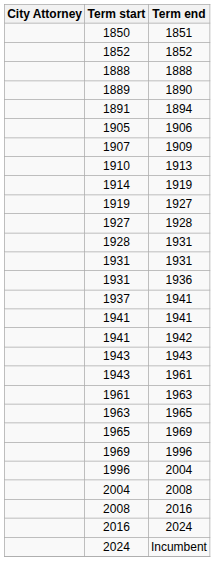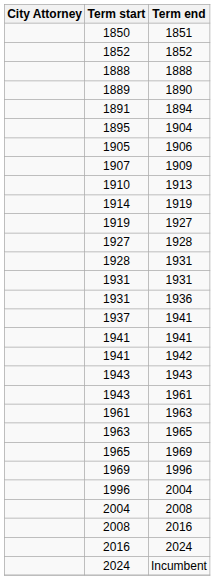 <table class="wikitable sortable">
 <tr>
 <th>City Attorney</th>
 <th>Term start</th>
 <th>Term end</th>
 </tr>
 <tr>
 <td></td>
 <td align=center>1850</td>
 <td align=center>1851</td>
 </tr>
 <tr>
 <td></td>
 <td align=center>1852</td>
 <td align=center>1852</td>
 </tr>
 <tr>
 <td></td>
 <td align=center>1888</td>
 <td align=center>1888</td>
 </tr>
 <tr>
 <td></td>
 <td align=center>1889</td>
 <td align=center>1890</td>
 </tr>
 <tr>
 <td></td>
 <td align=center>1891</td>
 <td align=center>1894</td>
+</tr>
+<tr>
+<td></td>
+<td align=center>1895</td>
+<td align=center>1904</td>
 </tr>
 <tr>
 <td></td>
 <td align=center>1905</td>
 <td align=center>1906</td>
 </tr>
 <tr>
 <td></td>
 <td align=center>1907</td>
 <td align=center>1909</td>
 </tr>
 <tr>
 <td></td>
 <td align=center>1910</td>
 <td align=center>1913</td>
 </tr>
 <tr>
 <td></td>
 <td align=center>1914</td>
 <td align=center>1919</td>
 </tr>
 <tr>
 <td></td>
 <td align=center>1919</td>
 <td align=center>1927</td>
 </tr>
 <tr>
 <td></td>
 <td align=center>1927</td>
 <td align=center>1928</td>
 </tr>
 <tr>
 <td></td>
 <td align=center>1928</td>
 <td align=center>1931</td>
 </tr>
 <tr>
 <td></td>
 <td align=center>1931</td>
 <td align=center>1931</td>
 </tr>
 <tr>
 <td></td>
 <td align=center>1931</td>
 <td align=center>1936</td>
 </tr>
 <tr>
 <td></td>
 <td align=center>1937</td>
 <td align=center>1941</td>
 </tr>
 <tr>
 <td></td>
 <td align=center>1941</td>
 <td align=center>1941</td>
 </tr>
 <tr>
 <td></td>
 <td align=center>1941</td>
 <td align=center>1942</td>
 </tr>
 <tr>
 <td></td>
 <td align=center>1943</td>
 <td align=center>1943</td>
 </tr>
 <tr>
 <td></td>
 <td align=center>1943</td>
 <td align=center>1961</td>
 </tr>
 <tr>
 <td></td>
 <td align=center>1961</td>
 <td align=center>1963</td>
 </tr>
 <tr>
 <td></td>
 <td align=center>1963</td>
 <td align=center>1965</td>
 </tr>
 <tr>
 <td></td>
 <td align=center>1965</td>
 <td align=center>1969</td>
 </tr>
 <tr>
 <td></td>
 <td align=center>1969</td>
 <td align=center>1996</td>
 </tr>
 <tr>
 <td></td>
 <td align=center>1996</td>
 <td align=center>2004</td>
 </tr>
 <tr>
 <td></td>
 <td align=center>2004</td>
 <td align=center>2008</td>
 </tr>
 <tr>
 <td></td>
 <td align=center>2008</td>
 <td align=center>2016</td>
 </tr>
 <tr>
 <td></td>
 <td align=center>2016</td>
 <td align=center>2024</td>
 </tr>
 <tr>
 <td></td>
 <td align=center>2024</td>
 <td align=center>Incumbent</td>
 </tr>
 <tr>
 </tr>
 </table>
